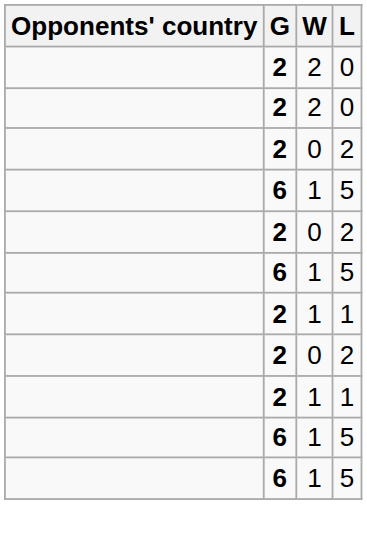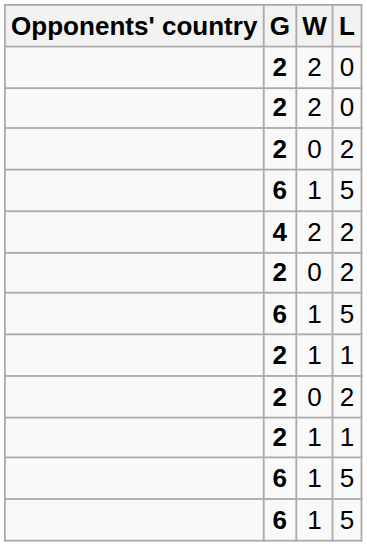 <table class="wikitable" style="font-size:90%; text-align:center;">
 <tr>
 <th>Opponents' country</th>
 <th>G</th>
 <th>W</th>
 <th>L</th>
 </tr>
 <tr>
 <td align=left></td>
 <td><strong>2</strong></td>
 <td>2</td>
 <td>0</td>
 </tr>
 <tr>
 <td align=left></td>
 <td><strong>2</strong></td>
 <td>2</td>
 <td>0</td>
 </tr>
 <tr>
 <td align=left></td>
 <td><strong>2</strong></td>
 <td>0</td>
 <td>2</td>
 </tr>
 <tr>
 <td align=left></td>
 <td><strong>6</strong></td>
 <td>1</td>
 <td>5</td>
+</tr>
+<tr>
+<td align=left></td>
+<td><strong>4</strong></td>
+<td>2</td>
+<td>2</td>
 </tr>
 <tr>
 <td align=left></td>
 <td><strong>2</strong></td>
 <td>0</td>
 <td>2</td>
 </tr>
 <tr>
 <td align=left></td>
 <td><strong>6</strong></td>
 <td>1</td>
 <td>5</td>
 </tr>
 <tr>
 <td align=left></td>
 <td><strong>2</strong></td>
 <td>1</td>
 <td>1</td>
 </tr>
 <tr>
 <td align=left></td>
 <td><strong>2</strong></td>
 <td>0</td>
 <td>2</td>
 </tr>
 <tr>
 <td align=left></td>
 <td><strong>2</strong></td>
 <td>1</td>
 <td>1</td>
 </tr>
 <tr>
 <td align=left></td>
 <td><strong>6</strong></td>
 <td>1</td>
 <td>5</td>
 </tr>
 <tr>
 <td align=left></td>
 <td><strong>6</strong></td>
 <td>1</td>
 <td>5</td>
 </tr>
 </table>
